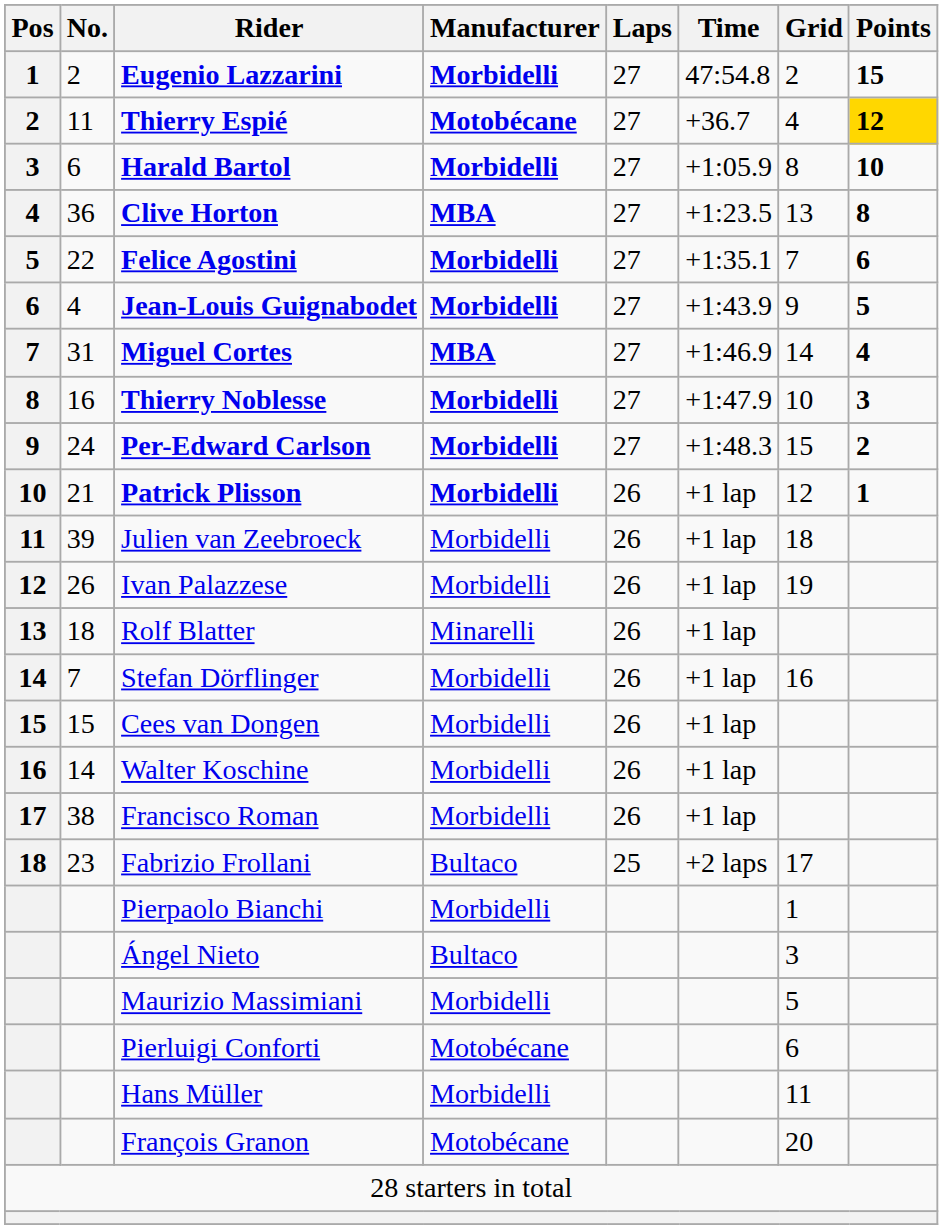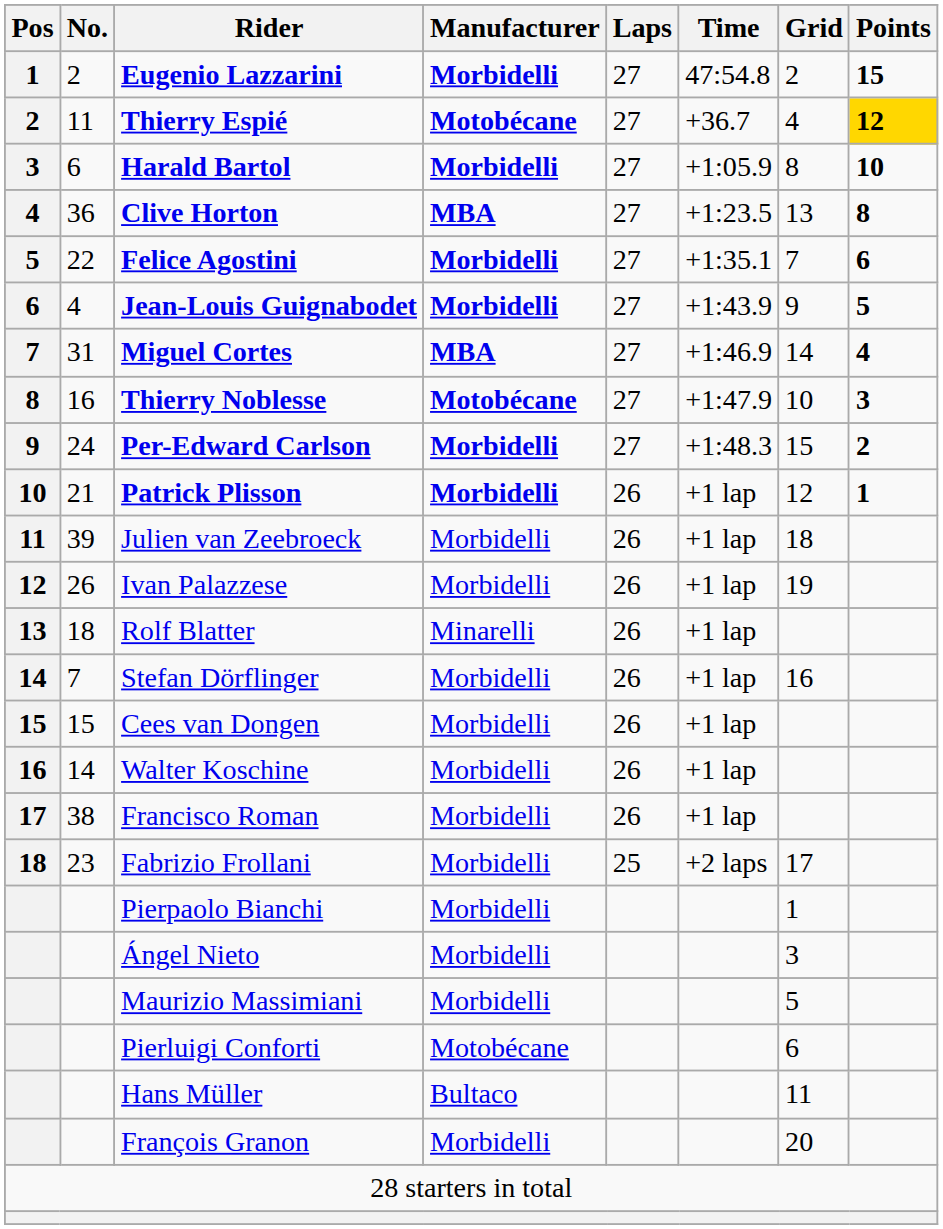 <table class="wikitable" style="font-size: 95%;">
 <tr>
 <th>Pos</th>
 <th>No.</th>
 <th>Rider</th>
 <th>Manufacturer</th>
 <th>Laps</th>
 <th>Time</th>
 <th>Grid</th>
 <th>Points</th>
 </tr>
 <tr>
 <th>1</th>
 <td>2</td>
 <td> <strong><a href='#'>Eugenio Lazzarini</a></strong></td>
 <td><strong><a href='#'>Morbidelli</a></strong></td>
 <td>27</td>
 <td>47:54.8</td>
 <td>2</td>
 <td><strong>15</strong></td>
 </tr>
 <tr>
 <th>2</th>
 <td>11</td>
 <td> <strong><a href='#'>Thierry Espié</a></strong></td>
 <td><strong><a href='#'>Motobécane</a></strong></td>
 <td>27</td>
 <td>+36.7</td>
 <td>4</td>
 <td style="background: gold;"><strong>12</strong></td>
 </tr>
 <tr>
 <th>3</th>
 <td>6</td>
 <td> <strong><a href='#'>Harald Bartol</a></strong></td>
 <td><strong><a href='#'>Morbidelli</a></strong></td>
 <td>27</td>
 <td>+1:05.9</td>
 <td>8</td>
 <td><strong>10</strong></td>
 </tr>
 <tr>
 <th>4</th>
 <td>36</td>
 <td> <strong><a href='#'>Clive Horton</a></strong></td>
 <td><strong><a href='#'>MBA</a></strong></td>
 <td>27</td>
 <td>+1:23.5</td>
 <td>13</td>
 <td><strong>8</strong></td>
 </tr>
 <tr>
 <th>5</th>
 <td>22</td>
 <td> <strong><a href='#'>Felice Agostini</a></strong></td>
 <td><strong><a href='#'>Morbidelli</a></strong></td>
 <td>27</td>
 <td>+1:35.1</td>
 <td>7</td>
 <td><strong>6</strong></td>
 </tr>
 <tr>
 <th>6</th>
 <td>4</td>
 <td> <strong><a href='#'>Jean-Louis Guignabodet</a></strong></td>
 <td><strong><a href='#'>Morbidelli</a></strong></td>
 <td>27</td>
 <td>+1:43.9</td>
 <td>9</td>
 <td><strong>5</strong></td>
 </tr>
 <tr>
 <th>7</th>
 <td>31</td>
 <td> <strong><a href='#'>Miguel Cortes</a></strong></td>
 <td><strong><a href='#'>MBA</a></strong></td>
 <td>27</td>
 <td>+1:46.9</td>
 <td>14</td>
 <td><strong>4</strong></td>
 </tr>
 <tr>
 <th>8</th>
 <td>16</td>
 <td> <strong><a href='#'>Thierry Noblesse</a></strong></td>
-<td><strong><a href='#'>Morbidelli</a></strong></td>
+<td><strong><a href='#'>Motobécane</a></strong></td>
 <td>27</td>
 <td>+1:47.9</td>
 <td>10</td>
 <td><strong>3</strong></td>
 </tr>
 <tr>
 <th>9</th>
 <td>24</td>
 <td> <strong><a href='#'>Per-Edward Carlson</a></strong></td>
 <td><strong><a href='#'>Morbidelli</a></strong></td>
 <td>27</td>
 <td>+1:48.3</td>
 <td>15</td>
 <td><strong>2</strong></td>
 </tr>
 <tr>
 <th>10</th>
 <td>21</td>
 <td> <strong><a href='#'>Patrick Plisson</a></strong></td>
 <td><strong><a href='#'>Morbidelli</a></strong></td>
 <td>26</td>
 <td>+1 lap</td>
 <td>12</td>
 <td><strong>1</strong></td>
 </tr>
 <tr>
 <th>11</th>
 <td>39</td>
 <td> <a href='#'>Julien van Zeebroeck</a></td>
 <td><a href='#'>Morbidelli</a></td>
 <td>26</td>
 <td>+1 lap</td>
 <td>18</td>
 <td></td>
 </tr>
 <tr>
 <th>12</th>
 <td>26</td>
 <td> <a href='#'>Ivan Palazzese</a></td>
 <td><a href='#'>Morbidelli</a></td>
 <td>26</td>
 <td>+1 lap</td>
 <td>19</td>
 <td></td>
 </tr>
 <tr>
 <th>13</th>
 <td>18</td>
 <td> <a href='#'>Rolf Blatter</a></td>
 <td><a href='#'>Minarelli</a></td>
 <td>26</td>
 <td>+1 lap</td>
 <td></td>
 <td></td>
 </tr>
 <tr>
 <th>14</th>
 <td>7</td>
 <td> <a href='#'>Stefan Dörflinger</a></td>
 <td><a href='#'>Morbidelli</a></td>
 <td>26</td>
 <td>+1 lap</td>
 <td>16</td>
 <td></td>
 </tr>
 <tr>
 <th>15</th>
 <td>15</td>
 <td> <a href='#'>Cees van Dongen</a></td>
 <td><a href='#'>Morbidelli</a></td>
 <td>26</td>
 <td>+1 lap</td>
 <td></td>
 <td></td>
 </tr>
 <tr>
 <th>16</th>
 <td>14</td>
 <td> <a href='#'>Walter Koschine</a></td>
 <td><a href='#'>Morbidelli</a></td>
 <td>26</td>
 <td>+1 lap</td>
 <td></td>
 <td></td>
 </tr>
 <tr>
 <th>17</th>
 <td>38</td>
 <td> <a href='#'>Francisco Roman</a></td>
 <td><a href='#'>Morbidelli</a></td>
 <td>26</td>
 <td>+1 lap</td>
 <td></td>
 <td></td>
 </tr>
 <tr>
 <th>18</th>
 <td>23</td>
 <td> <a href='#'>Fabrizio Frollani</a></td>
-<td><a href='#'>Bultaco</a></td>
+<td><a href='#'>Morbidelli</a></td>
 <td>25</td>
 <td>+2 laps</td>
 <td>17</td>
 <td></td>
 </tr>
 <tr>
 <th></th>
 <td></td>
 <td> <a href='#'>Pierpaolo Bianchi</a></td>
 <td><a href='#'>Morbidelli</a></td>
 <td></td>
 <td></td>
 <td>1</td>
 <td></td>
 </tr>
 <tr>
 <th></th>
 <td></td>
 <td> <a href='#'>Ángel Nieto</a></td>
-<td><a href='#'>Bultaco</a></td>
+<td><a href='#'>Morbidelli</a></td>
 <td></td>
 <td></td>
 <td>3</td>
 <td></td>
 </tr>
 <tr>
 <th></th>
 <td></td>
 <td> <a href='#'>Maurizio Massimiani</a></td>
 <td><a href='#'>Morbidelli</a></td>
 <td></td>
 <td></td>
 <td>5</td>
 <td></td>
 </tr>
 <tr>
 <th></th>
 <td></td>
 <td> <a href='#'>Pierluigi Conforti</a></td>
 <td><a href='#'>Motobécane</a></td>
 <td></td>
 <td></td>
 <td>6</td>
 <td></td>
 </tr>
 <tr>
 <th></th>
 <td></td>
 <td> <a href='#'>Hans Müller</a></td>
-<td><a href='#'>Morbidelli</a></td>
+<td><a href='#'>Bultaco</a></td>
 <td></td>
 <td></td>
 <td>11</td>
 <td></td>
 </tr>
 <tr>
 <th></th>
 <td></td>
 <td> <a href='#'>François Granon</a></td>
-<td><a href='#'>Motobécane</a></td>
+<td><a href='#'>Morbidelli</a></td>
 <td></td>
 <td></td>
 <td>20</td>
 <td></td>
 </tr>
 <tr>
 <td colspan=8 align=center>28 starters in total</td>
 </tr>
 <tr>
 <th colspan=8></th>
 </tr>
 </table>
